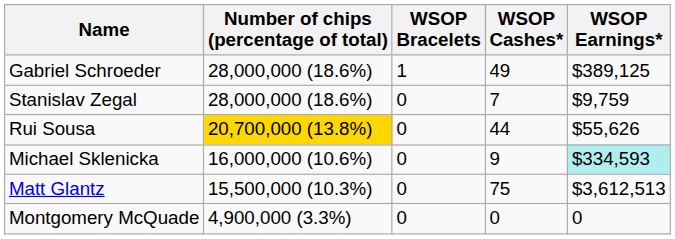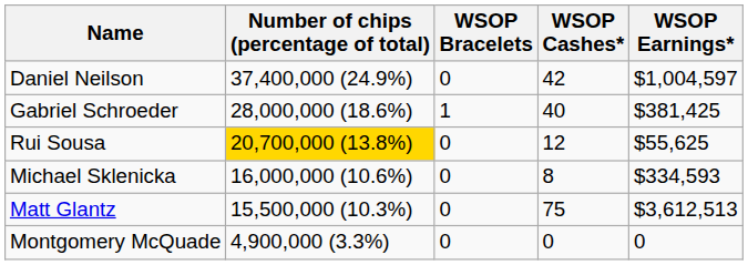 <table class="wikitable sortable">
 <tr>
 <th>Name</th>
 <th>Number of chips<br>(percentage of total)</th>
 <th>WSOP<br>Bracelets</th>
 <th>WSOP<br>Cashes*</th>
 <th>WSOP<br>Earnings*</th>
 </tr>
 <tr>
+<td> Daniel Neilson</td>
+<td>37,400,000 (24.9%)</td>
+<td>0</td>
+<td>42</td>
+<td>$1,004,597</td>
+</tr>
+<tr>
 <td> Gabriel Schroeder</td>
 <td>28,000,000 (18.6%)</td>
 <td>1</td>
-<td>49</td>
-<td>$389,125</td>
-</tr>
-<tr>
-<td> Stanislav Zegal</td>
-<td>28,000,000 (18.6%)</td>
-<td>0</td>
-<td>7</td>
-<td>$9,759</td>
+<td>40</td>
+<td>$381,425</td>
 </tr>
 <tr>
 <td> Rui Sousa</td>
 <td style="background: gold;">20,700,000 (13.8%)</td>
 <td>0</td>
-<td>44</td>
-<td>$55,626</td>
+<td>12</td>
+<td>$55,625</td>
 </tr>
 <tr>
 <td> Michael Sklenicka</td>
 <td>16,000,000 (10.6%)</td>
 <td>0</td>
-<td>9</td>
-<td style="background: paleturquoise;">$334,593</td>
+<td>8</td>
+<td>$334,593</td>
 </tr>
 <tr>
 <td> <a href='#'>Matt Glantz</a></td>
 <td>15,500,000 (10.3%)</td>
 <td>0</td>
 <td>75</td>
 <td>$3,612,513</td>
 </tr>
 <tr>
 <td> Montgomery McQuade</td>
 <td>4,900,000 (3.3%)</td>
 <td>0</td>
 <td>0</td>
 <td>0</td>
 </tr>
 </table>
